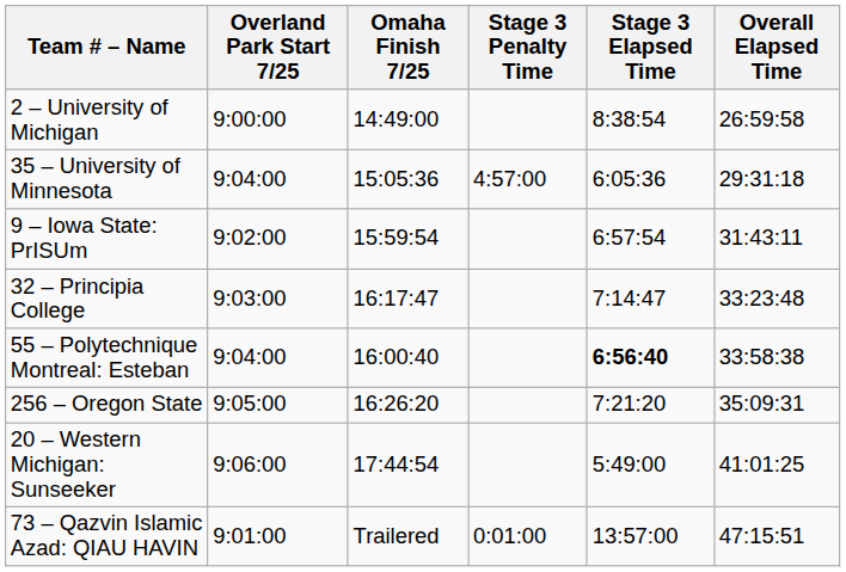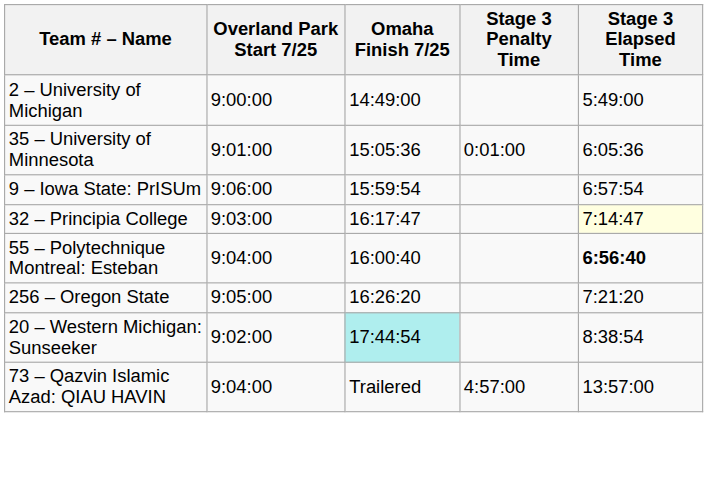 <table class="wikitable">
 <tr>
 <th>Team # – Name</th>
 <th>Overland Park Start 7/25</th>
 <th>Omaha Finish 7/25</th>
 <th>Stage 3 Penalty Time</th>
 <th>Stage 3 Elapsed Time</th>
-<th>Overall Elapsed Time</th>
 </tr>
 <tr>
 <td>2 – University of Michigan</td>
 <td>9:00:00</td>
 <td>14:49:00</td>
 <td></td>
-<td>8:38:54</td>
-<td>26:59:58</td>
+<td>5:49:00</td>
 </tr>
 <tr>
 <td>35 – University of Minnesota</td>
-<td>9:04:00</td>
+<td>9:01:00</td>
 <td>15:05:36</td>
-<td>4:57:00</td>
+<td>0:01:00</td>
 <td>6:05:36</td>
-<td>29:31:18</td>
 </tr>
 <tr>
 <td>9 – Iowa State: PrISUm</td>
-<td>9:02:00</td>
+<td>9:06:00</td>
 <td>15:59:54</td>
 <td></td>
 <td>6:57:54</td>
-<td>31:43:11</td>
 </tr>
 <tr>
 <td>32 – Principia College</td>
 <td>9:03:00</td>
 <td>16:17:47</td>
 <td></td>
-<td>7:14:47</td>
-<td>33:23:48</td>
+<td style="background: lightyellow;">7:14:47</td>
 </tr>
 <tr>
 <td>55 – Polytechnique Montreal: Esteban</td>
 <td>9:04:00</td>
 <td>16:00:40</td>
 <td></td>
 <td><strong>6:56:40</strong></td>
-<td>33:58:38</td>
 </tr>
 <tr>
 <td>256 – Oregon State</td>
 <td>9:05:00</td>
 <td>16:26:20</td>
 <td></td>
 <td>7:21:20</td>
-<td>35:09:31</td>
 </tr>
 <tr>
 <td>20 – Western Michigan: Sunseeker</td>
-<td>9:06:00</td>
-<td>17:44:54</td>
+<td>9:02:00</td>
+<td style="background: paleturquoise;">17:44:54</td>
 <td></td>
-<td>5:49:00</td>
-<td>41:01:25</td>
+<td>8:38:54</td>
 </tr>
 <tr>
 <td>73 – Qazvin Islamic Azad: QIAU HAVIN</td>
-<td>9:01:00</td>
+<td>9:04:00</td>
 <td>Trailered</td>
-<td>0:01:00</td>
+<td>4:57:00</td>
 <td>13:57:00</td>
-<td>47:15:51</td>
 </tr>
 </table>
